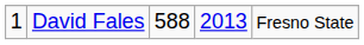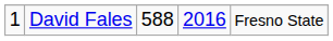 <table class="wikitable">
 <tr>
 </tr>
 <tr>
 <td>1</td>
 <td><a href='#'>David Fales</a></td>
 <td><abbr>588</abbr></td>
-<td><a href='#'>2013</a></td>
+<td><a href='#'>2016</a></td>
 <td style="font-size:80%;">Fresno State</td>
 </tr>
 </table>
